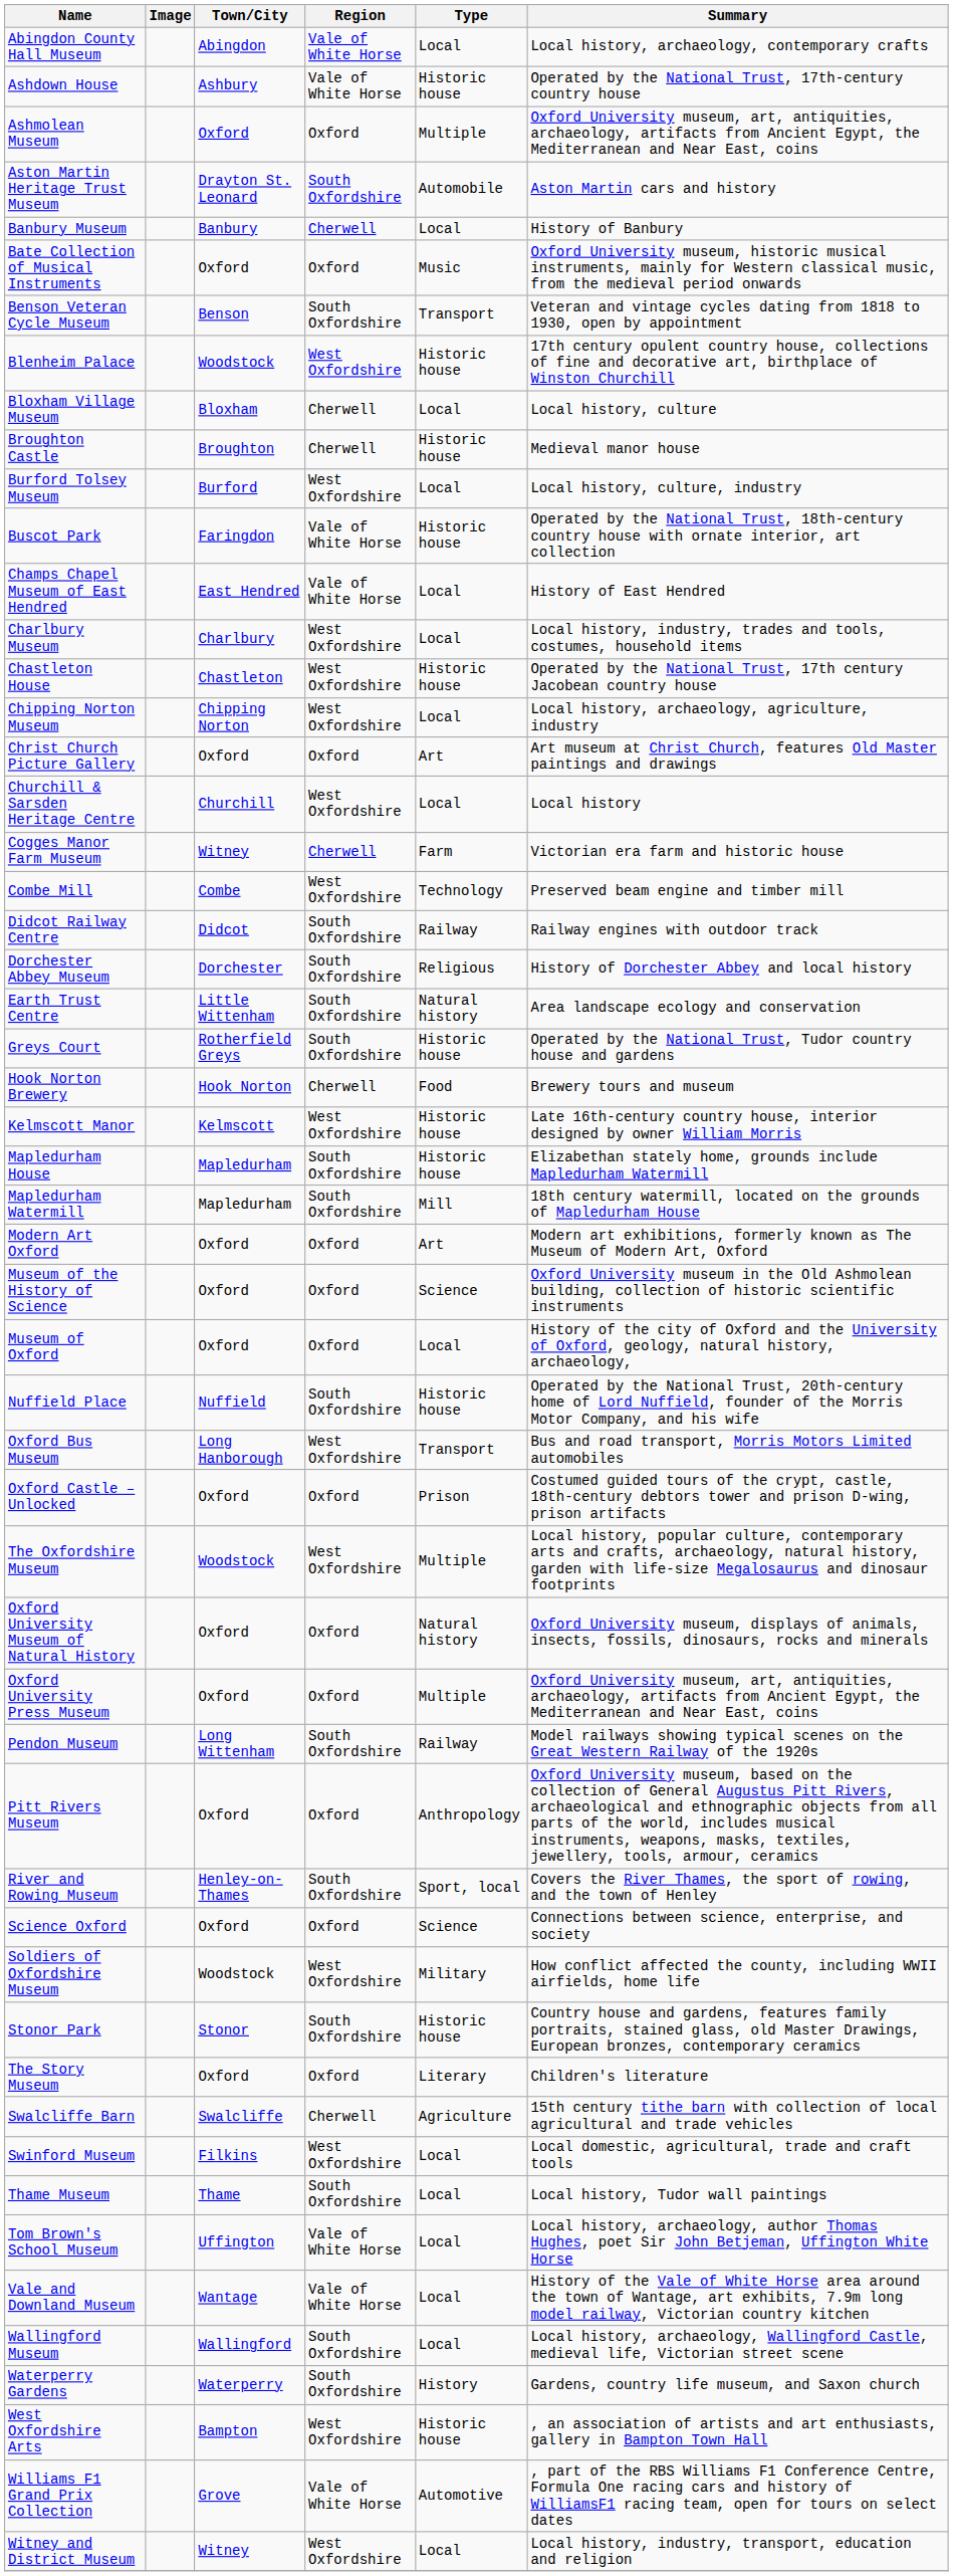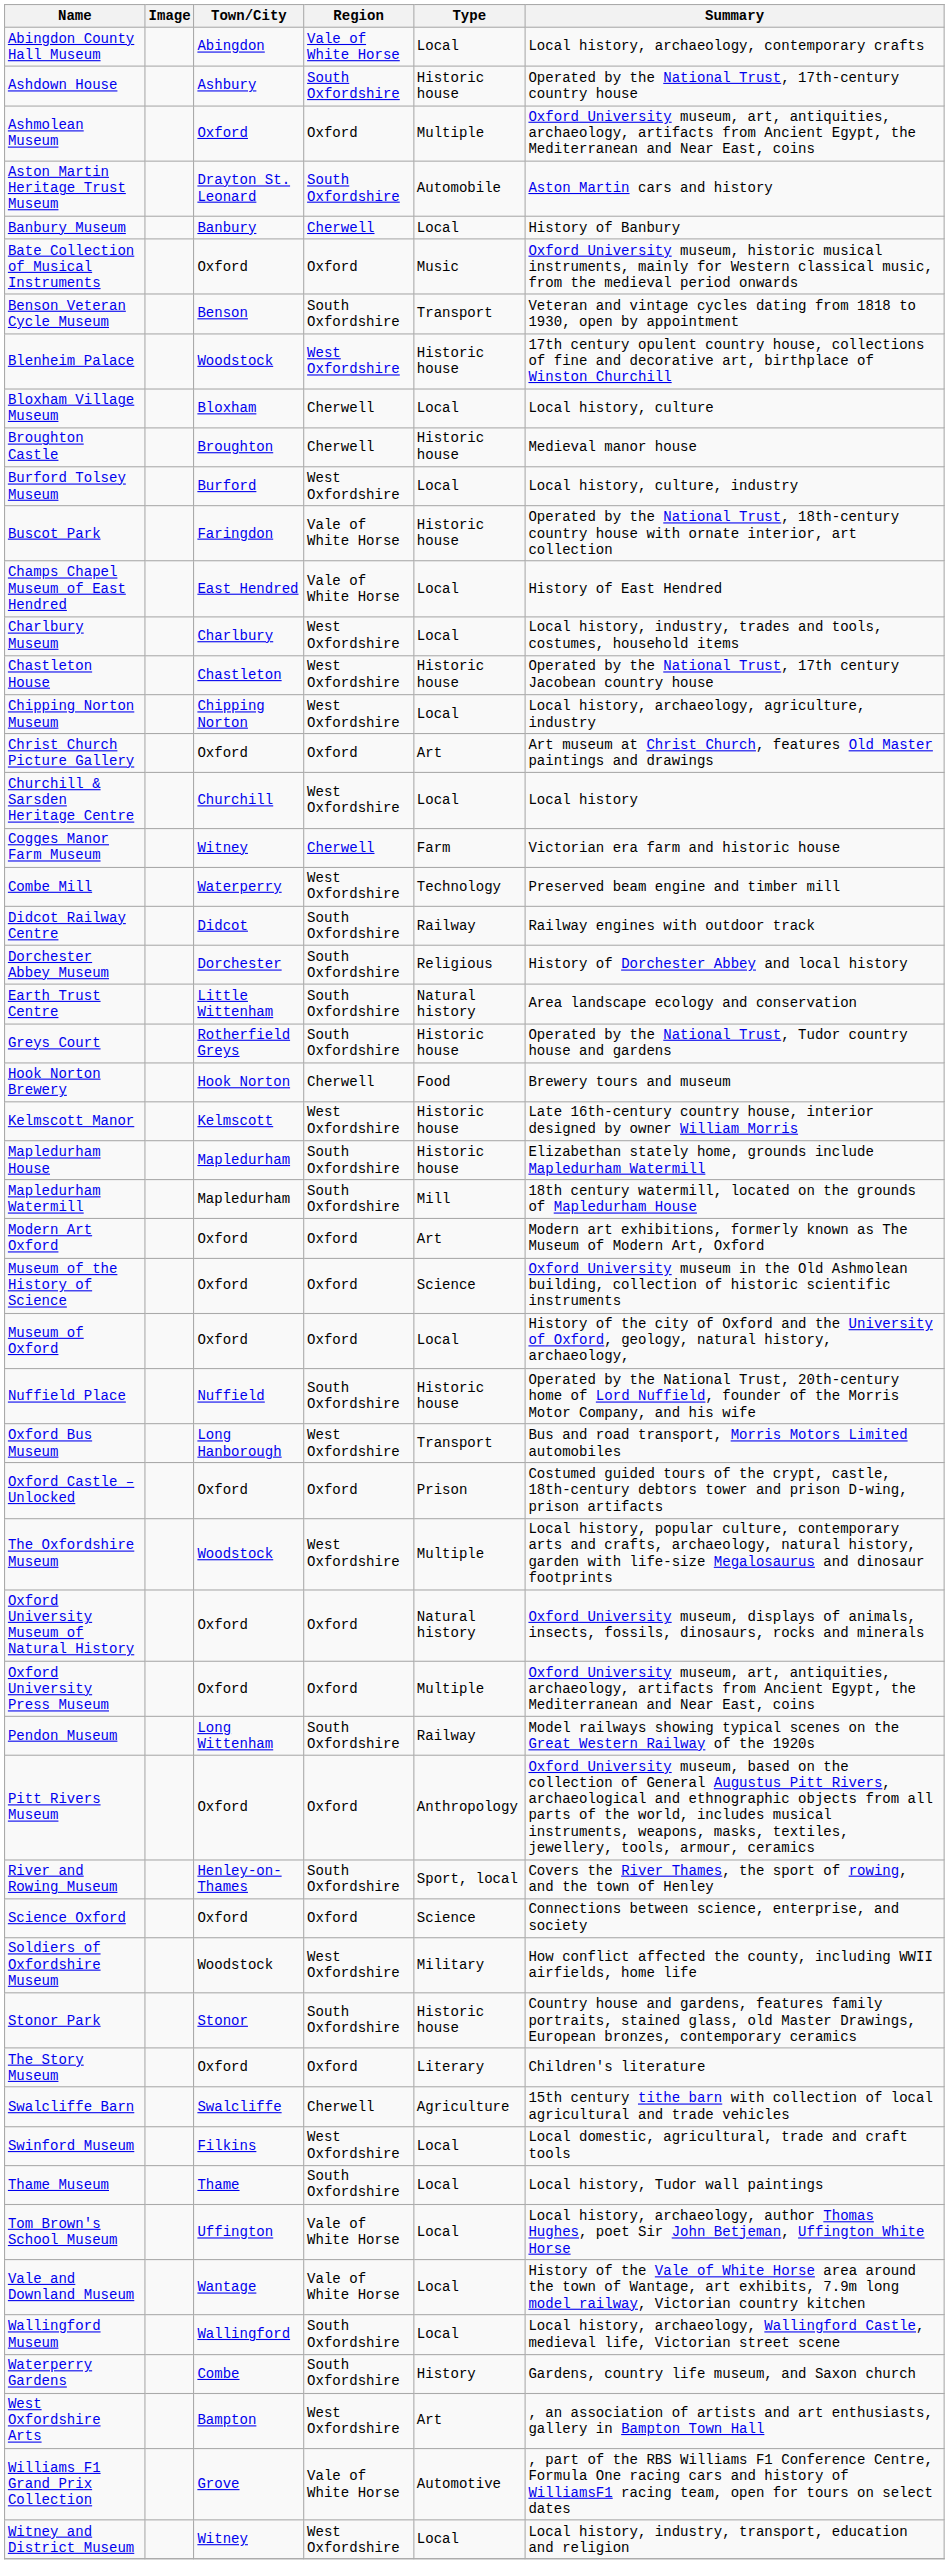 <table class="wikitable sortable">
 <tr>
 <th>Name</th>
 <th>Image</th>
 <th>Town/City</th>
 <th>Region</th>
 <th>Type</th>
 <th>Summary</th>
 </tr>
 <tr>
 <td><a href='#'>Abingdon County Hall Museum</a></td>
 <td></td>
 <td><a href='#'>Abingdon</a></td>
 <td><a href='#'>Vale of White Horse</a></td>
 <td>Local</td>
 <td>Local history, archaeology, contemporary crafts</td>
 </tr>
 <tr>
 <td><a href='#'>Ashdown House</a></td>
 <td></td>
 <td><a href='#'>Ashbury</a></td>
-<td>Vale of White Horse</td>
+<td><a href='#'>South Oxfordshire</a></td>
 <td>Historic house</td>
 <td>Operated by the <a href='#'>National Trust</a>, 17th-century country house</td>
 </tr>
 <tr>
 <td><a href='#'>Ashmolean Museum</a></td>
 <td></td>
 <td><a href='#'>Oxford</a></td>
 <td>Oxford</td>
 <td>Multiple</td>
 <td><a href='#'>Oxford University</a> museum, art, antiquities, archaeology, artifacts from Ancient Egypt, the Mediterranean and Near East, coins</td>
 </tr>
 <tr>
 <td><a href='#'>Aston Martin Heritage Trust Museum</a></td>
 <td></td>
 <td><a href='#'>Drayton St. Leonard</a></td>
 <td><a href='#'>South Oxfordshire</a></td>
 <td>Automobile</td>
 <td><a href='#'>Aston Martin</a> cars and history</td>
 </tr>
 <tr>
 <td><a href='#'>Banbury Museum</a></td>
 <td></td>
 <td><a href='#'>Banbury</a></td>
 <td><a href='#'>Cherwell</a></td>
 <td>Local</td>
 <td>History of Banbury</td>
 </tr>
 <tr>
 <td><a href='#'>Bate Collection of Musical Instruments</a></td>
 <td></td>
 <td>Oxford</td>
 <td>Oxford</td>
 <td>Music</td>
 <td><a href='#'>Oxford University</a> museum, historic musical instruments, mainly for Western classical music, from the medieval period onwards</td>
 </tr>
 <tr>
 <td><a href='#'>Benson Veteran Cycle Museum</a></td>
 <td></td>
 <td><a href='#'>Benson</a></td>
 <td>South Oxfordshire</td>
 <td>Transport</td>
 <td>Veteran and vintage cycles dating from 1818 to 1930, open by appointment</td>
 </tr>
 <tr>
 <td><a href='#'>Blenheim Palace</a></td>
 <td></td>
 <td><a href='#'>Woodstock</a></td>
 <td><a href='#'>West Oxfordshire</a></td>
 <td>Historic house</td>
 <td>17th century opulent country house, collections of fine and decorative art, birthplace of <a href='#'>Winston Churchill</a></td>
 </tr>
 <tr>
 <td><a href='#'>Bloxham Village Museum</a></td>
 <td></td>
 <td><a href='#'>Bloxham</a></td>
 <td>Cherwell</td>
 <td>Local</td>
 <td>Local history, culture</td>
 </tr>
 <tr>
 <td><a href='#'>Broughton Castle</a></td>
 <td></td>
 <td><a href='#'>Broughton</a></td>
 <td>Cherwell</td>
 <td>Historic house</td>
 <td>Medieval manor house</td>
 </tr>
 <tr>
 <td><a href='#'>Burford Tolsey Museum</a></td>
 <td></td>
 <td><a href='#'>Burford</a></td>
 <td>West Oxfordshire</td>
 <td>Local</td>
 <td>Local history, culture, industry</td>
 </tr>
 <tr>
 <td><a href='#'>Buscot Park</a></td>
 <td></td>
 <td><a href='#'>Faringdon</a></td>
 <td>Vale of White Horse</td>
 <td>Historic house</td>
 <td>Operated by the <a href='#'>National Trust</a>, 18th-century country house with ornate interior, art collection</td>
 </tr>
 <tr>
 <td><a href='#'>Champs Chapel Museum of East Hendred</a></td>
 <td></td>
 <td><a href='#'>East Hendred</a></td>
 <td>Vale of White Horse</td>
 <td>Local</td>
 <td>History of East Hendred</td>
 </tr>
 <tr>
 <td><a href='#'>Charlbury Museum</a></td>
 <td></td>
 <td><a href='#'>Charlbury</a></td>
 <td>West Oxfordshire</td>
 <td>Local</td>
 <td>Local history, industry, trades and tools, costumes, household items</td>
 </tr>
 <tr>
 <td><a href='#'>Chastleton House</a></td>
 <td></td>
 <td><a href='#'>Chastleton</a></td>
 <td>West Oxfordshire</td>
 <td>Historic house</td>
 <td>Operated by the <a href='#'>National Trust</a>, 17th century Jacobean country house</td>
 </tr>
 <tr>
 <td><a href='#'>Chipping Norton Museum</a></td>
 <td></td>
 <td><a href='#'>Chipping Norton</a></td>
 <td>West Oxfordshire</td>
 <td>Local</td>
 <td>Local history, archaeology, agriculture, industry</td>
 </tr>
 <tr>
 <td><a href='#'>Christ Church Picture Gallery</a></td>
 <td></td>
 <td>Oxford</td>
 <td>Oxford</td>
 <td>Art</td>
 <td>Art museum at <a href='#'>Christ Church</a>, features <a href='#'>Old Master</a> paintings and drawings</td>
 </tr>
 <tr>
 <td><a href='#'>Churchill & Sarsden Heritage Centre</a></td>
 <td></td>
 <td><a href='#'>Churchill</a></td>
 <td>West Oxfordshire</td>
 <td>Local</td>
 <td>Local history</td>
 </tr>
 <tr>
 <td><a href='#'>Cogges Manor Farm Museum</a></td>
 <td></td>
 <td><a href='#'>Witney</a></td>
 <td><a href='#'>Cherwell</a></td>
 <td>Farm</td>
 <td>Victorian era farm and historic house</td>
 </tr>
 <tr>
 <td><a href='#'>Combe Mill</a></td>
 <td></td>
-<td><a href='#'>Combe</a></td>
+<td><a href='#'>Waterperry</a></td>
 <td>West Oxfordshire</td>
 <td>Technology</td>
 <td>Preserved beam engine and timber mill</td>
 </tr>
 <tr>
 <td><a href='#'>Didcot Railway Centre</a></td>
 <td></td>
 <td><a href='#'>Didcot</a></td>
 <td>South Oxfordshire</td>
 <td>Railway</td>
 <td>Railway engines with outdoor track</td>
 </tr>
 <tr>
 <td><a href='#'>Dorchester Abbey Museum</a></td>
 <td></td>
 <td><a href='#'>Dorchester</a></td>
 <td>South Oxfordshire</td>
 <td>Religious</td>
 <td>History of <a href='#'>Dorchester Abbey</a> and local history</td>
 </tr>
 <tr>
 <td><a href='#'>Earth Trust Centre</a></td>
 <td></td>
 <td><a href='#'>Little Wittenham</a></td>
 <td>South Oxfordshire</td>
 <td>Natural history</td>
 <td>Area landscape ecology and conservation</td>
 </tr>
 <tr>
 <td><a href='#'>Greys Court</a></td>
 <td></td>
 <td><a href='#'>Rotherfield Greys</a></td>
 <td>South Oxfordshire</td>
 <td>Historic house</td>
 <td>Operated by the <a href='#'>National Trust</a>, Tudor country house and gardens</td>
 </tr>
 <tr>
 <td><a href='#'>Hook Norton Brewery</a></td>
 <td></td>
 <td><a href='#'>Hook Norton</a></td>
 <td>Cherwell</td>
 <td>Food</td>
 <td>Brewery tours and museum</td>
 </tr>
 <tr>
 <td><a href='#'>Kelmscott Manor</a></td>
 <td></td>
 <td><a href='#'>Kelmscott</a></td>
 <td>West Oxfordshire</td>
 <td>Historic house</td>
 <td>Late 16th-century country house, interior designed by owner <a href='#'>William Morris</a></td>
 </tr>
 <tr>
 <td><a href='#'>Mapledurham House</a></td>
 <td></td>
 <td><a href='#'>Mapledurham</a></td>
 <td>South Oxfordshire</td>
 <td>Historic house</td>
 <td>Elizabethan stately home, grounds include <a href='#'>Mapledurham Watermill</a></td>
 </tr>
 <tr>
 <td><a href='#'>Mapledurham Watermill</a></td>
 <td></td>
 <td>Mapledurham</td>
 <td>South Oxfordshire</td>
 <td>Mill</td>
 <td>18th century watermill, located on the grounds of <a href='#'>Mapledurham House</a></td>
 </tr>
 <tr>
 <td><a href='#'>Modern Art Oxford</a></td>
 <td></td>
 <td>Oxford</td>
 <td>Oxford</td>
 <td>Art</td>
 <td>Modern art exhibitions, formerly known as The Museum of Modern Art, Oxford</td>
 </tr>
 <tr>
 <td><a href='#'>Museum of the History of Science</a></td>
 <td></td>
 <td>Oxford</td>
 <td>Oxford</td>
 <td>Science</td>
 <td><a href='#'>Oxford University</a> museum in the Old Ashmolean building, collection of historic scientific instruments</td>
 </tr>
 <tr>
 <td><a href='#'>Museum of Oxford</a></td>
 <td></td>
 <td>Oxford</td>
 <td>Oxford</td>
 <td>Local</td>
 <td>History of the city of Oxford and the <a href='#'>University of Oxford</a>, geology, natural history, archaeology,</td>
 </tr>
 <tr>
 <td><a href='#'>Nuffield Place</a></td>
 <td></td>
 <td><a href='#'>Nuffield</a></td>
 <td>South Oxfordshire</td>
 <td>Historic house</td>
 <td>Operated by the National Trust, 20th-century home of <a href='#'>Lord Nuffield</a>, founder of the Morris Motor Company, and his wife</td>
 </tr>
 <tr>
 <td><a href='#'>Oxford Bus Museum</a></td>
 <td></td>
 <td><a href='#'>Long Hanborough</a></td>
 <td>West Oxfordshire</td>
 <td>Transport</td>
 <td>Bus and road transport, <a href='#'>Morris Motors Limited</a> automobiles</td>
 </tr>
 <tr>
 <td><a href='#'>Oxford Castle – Unlocked</a></td>
 <td></td>
 <td>Oxford</td>
 <td>Oxford</td>
 <td>Prison</td>
 <td>Costumed guided tours of the crypt, castle, 18th-century debtors tower and prison D-wing, prison artifacts</td>
 </tr>
 <tr>
 <td><a href='#'>The Oxfordshire Museum</a></td>
 <td></td>
 <td><a href='#'>Woodstock</a></td>
 <td>West Oxfordshire</td>
 <td>Multiple</td>
 <td>Local history, popular culture, contemporary arts and crafts, archaeology, natural history, garden with life-size <a href='#'>Megalosaurus</a> and dinosaur footprints</td>
 </tr>
 <tr>
 <td><a href='#'>Oxford University Museum of Natural History</a></td>
 <td></td>
 <td>Oxford</td>
 <td>Oxford</td>
 <td>Natural history</td>
 <td><a href='#'>Oxford University</a> museum, displays of animals, insects, fossils, dinosaurs, rocks and minerals</td>
 </tr>
 <tr>
 <td><a href='#'>Oxford University Press Museum</a></td>
 <td></td>
 <td>Oxford</td>
 <td>Oxford</td>
 <td>Multiple</td>
 <td><a href='#'>Oxford University</a> museum, art, antiquities, archaeology, artifacts from Ancient Egypt, the Mediterranean and Near East, coins</td>
 </tr>
 <tr>
 <td><a href='#'>Pendon Museum</a></td>
 <td></td>
 <td><a href='#'>Long Wittenham</a></td>
 <td>South Oxfordshire</td>
 <td>Railway</td>
 <td>Model railways showing typical scenes on the <a href='#'>Great Western Railway</a> of the 1920s</td>
 </tr>
 <tr>
 <td><a href='#'>Pitt Rivers Museum</a></td>
 <td></td>
 <td>Oxford</td>
 <td>Oxford</td>
 <td>Anthropology</td>
 <td><a href='#'>Oxford University</a> museum, based on the collection of General <a href='#'>Augustus Pitt Rivers</a>, archaeological and ethnographic objects from all parts of the world, includes musical instruments, weapons, masks, textiles, jewellery, tools, armour, ceramics</td>
 </tr>
 <tr>
 <td><a href='#'>River and Rowing Museum</a></td>
 <td></td>
 <td><a href='#'>Henley-on-Thames</a></td>
 <td>South Oxfordshire</td>
 <td>Sport, local</td>
 <td>Covers the <a href='#'>River Thames</a>, the sport of <a href='#'>rowing</a>, and the town of Henley</td>
 </tr>
 <tr>
 <td><a href='#'>Science Oxford</a></td>
 <td></td>
 <td>Oxford</td>
 <td>Oxford</td>
 <td>Science</td>
 <td>Connections between science, enterprise, and society</td>
 </tr>
 <tr>
 <td><a href='#'>Soldiers of Oxfordshire Museum</a></td>
 <td></td>
 <td>Woodstock</td>
 <td>West Oxfordshire</td>
 <td>Military</td>
 <td>How conflict affected the county, including WWII airfields, home life</td>
 </tr>
 <tr>
 <td><a href='#'>Stonor Park</a></td>
 <td></td>
 <td><a href='#'>Stonor</a></td>
 <td>South Oxfordshire</td>
 <td>Historic house</td>
 <td>Country house and gardens, features family portraits, stained glass, old Master Drawings, European bronzes, contemporary ceramics</td>
 </tr>
 <tr>
 <td><a href='#'>The Story Museum</a></td>
 <td></td>
 <td>Oxford</td>
 <td>Oxford</td>
 <td>Literary</td>
 <td>Children's literature</td>
 </tr>
 <tr>
 <td><a href='#'>Swalcliffe Barn</a></td>
 <td></td>
 <td><a href='#'>Swalcliffe</a></td>
 <td>Cherwell</td>
 <td>Agriculture</td>
 <td>15th century <a href='#'>tithe barn</a> with collection of local agricultural and trade vehicles</td>
 </tr>
 <tr>
 <td><a href='#'>Swinford Museum</a></td>
 <td></td>
 <td><a href='#'>Filkins</a></td>
 <td>West Oxfordshire</td>
 <td>Local</td>
 <td>Local domestic, agricultural, trade and craft tools</td>
 </tr>
 <tr>
 <td><a href='#'>Thame Museum</a></td>
 <td></td>
 <td><a href='#'>Thame</a></td>
 <td>South Oxfordshire</td>
 <td>Local</td>
 <td>Local history, Tudor wall paintings</td>
 </tr>
 <tr>
 <td><a href='#'>Tom Brown's School Museum</a></td>
 <td></td>
 <td><a href='#'>Uffington</a></td>
 <td>Vale of White Horse</td>
 <td>Local</td>
 <td>Local history, archaeology, author <a href='#'>Thomas Hughes</a>, poet Sir <a href='#'>John Betjeman</a>, <a href='#'>Uffington White Horse</a></td>
 </tr>
 <tr>
 <td><a href='#'>Vale and Downland Museum</a></td>
 <td></td>
 <td><a href='#'>Wantage</a></td>
 <td>Vale of White Horse</td>
 <td>Local</td>
 <td>History of the <a href='#'>Vale of White Horse</a> area around the town of Wantage, art exhibits, 7.9m long <a href='#'>model railway</a>, Victorian country kitchen</td>
 </tr>
 <tr>
 <td><a href='#'>Wallingford Museum</a></td>
 <td></td>
 <td><a href='#'>Wallingford</a></td>
 <td>South Oxfordshire</td>
 <td>Local</td>
 <td>Local history, archaeology, <a href='#'>Wallingford Castle</a>, medieval life, Victorian street scene</td>
 </tr>
 <tr>
 <td><a href='#'>Waterperry Gardens</a></td>
 <td></td>
-<td><a href='#'>Waterperry</a></td>
+<td><a href='#'>Combe</a></td>
 <td>South Oxfordshire</td>
 <td>History</td>
 <td>Gardens, country life museum, and Saxon church</td>
 </tr>
 <tr>
 <td><a href='#'>West Oxfordshire Arts</a></td>
 <td></td>
 <td><a href='#'>Bampton</a></td>
 <td>West Oxfordshire</td>
-<td>Historic house</td>
+<td>Art</td>
 <td>, an association of artists and art enthusiasts, gallery in <a href='#'>Bampton Town Hall</a></td>
 </tr>
 <tr>
 <td><a href='#'>Williams F1 Grand Prix Collection</a></td>
 <td></td>
 <td><a href='#'>Grove</a></td>
 <td>Vale of White Horse</td>
 <td>Automotive</td>
 <td>, part of the RBS Williams F1 Conference Centre, Formula One racing cars and history of <a href='#'>WilliamsF1</a> racing team, open for tours on select dates</td>
 </tr>
 <tr>
 <td><a href='#'>Witney and District Museum</a></td>
 <td></td>
 <td><a href='#'>Witney</a></td>
 <td>West Oxfordshire</td>
 <td>Local</td>
 <td>Local history, industry, transport, education and religion</td>
 </tr>
 <tr>
 </tr>
 </table>
